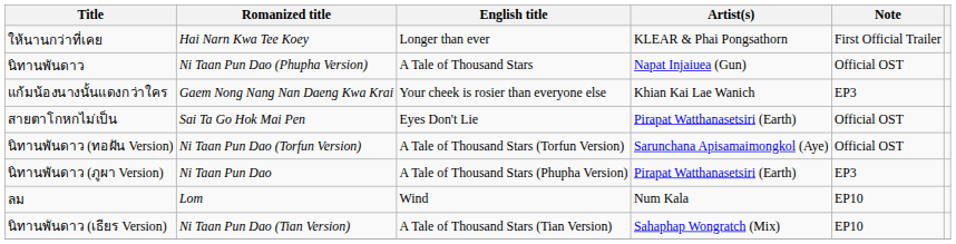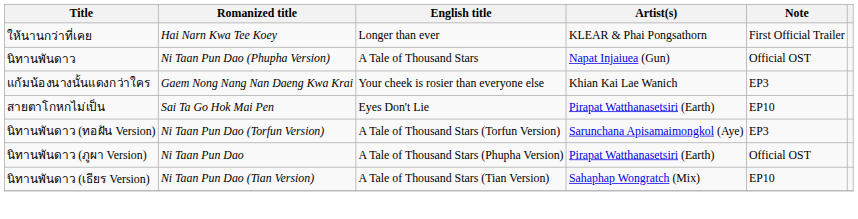 <table class="wikitable">
 <tr>
 <th>Title</th>
 <th>Romanized title</th>
 <th>English title</th>
 <th>Artist(s)</th>
 <th>Note</th>
 <th></th>
 </tr>
 <tr>
 <td>ให้นานกว่าที่เคย</td>
 <td><em>Hai Narn Kwa Tee Koey</em></td>
 <td>Longer than ever</td>
 <td>KLEAR & Phai Pongsathorn</td>
 <td>First Official Trailer</td>
 <td style="text-align: center;"></td>
 </tr>
 <tr>
 <td>นิทานพันดาว</td>
 <td><em>Ni Taan Pun Dao (Phupha Version)</em></td>
 <td>A Tale of Thousand Stars</td>
 <td><a href='#'>Napat Injaiuea</a> (Gun)</td>
 <td>Official OST</td>
 <td style="text-align: center;"></td>
 </tr>
 <tr>
 <td>แก้มน้องนางนั้นแดงกว่าใคร</td>
 <td><em>Gaem Nong Nang Nan Daeng Kwa Krai</em></td>
 <td>Your cheek is rosier than everyone else</td>
 <td>Khian Kai Lae Wanich</td>
 <td>EP3</td>
 <td style="text-align: center;"><br></td>
 </tr>
 <tr>
 <td>สายตาโกหกไม่เป็น</td>
 <td><em>Sai Ta Go Hok Mai Pen</em></td>
 <td>Eyes Don't Lie</td>
 <td><a href='#'>Pirapat Watthanasetsiri</a> (Earth)</td>
-<td>Official OST</td>
+<td>EP10</td>
 <td style="text-align: center;"></td>
 </tr>
 <tr>
 <td>นิทานพันดาว (ทอฝัน Version)</td>
 <td><em>Ni Taan Pun Dao (Torfun Version)</em></td>
 <td>A Tale of Thousand Stars (Torfun Version)</td>
 <td><a href='#'>Sarunchana Apisamaimongkol</a> (Aye)</td>
-<td>Official OST</td>
+<td>EP3</td>
 <td style="text-align: center;"></td>
 </tr>
 <tr>
 <td>นิทานพันดาว (ภูผา Version)</td>
 <td><em>Ni Taan Pun Dao</em></td>
 <td>A Tale of Thousand Stars (Phupha Version)</td>
 <td><a href='#'>Pirapat Watthanasetsiri</a> (Earth)</td>
-<td>EP3</td>
-<td style="text-align: center;"></td>
-</tr>
-<tr>
-<td>ลม</td>
-<td><em>Lom</em></td>
-<td>Wind</td>
-<td>Num Kala</td>
-<td>EP10</td>
+<td>Official OST</td>
 <td style="text-align: center;"></td>
 </tr>
 <tr>
 <td>นิทานพันดาว (เธียร Version)</td>
 <td><em>Ni Taan Pun Dao (Tian Version)</em></td>
 <td>A Tale of Thousand Stars (Tian Version)</td>
 <td><a href='#'>Sahaphap Wongratch</a> (Mix)</td>
 <td>EP10</td>
 <td style="text-align: center;"></td>
 </tr>
 <tr>
 </tr>
 </table>
